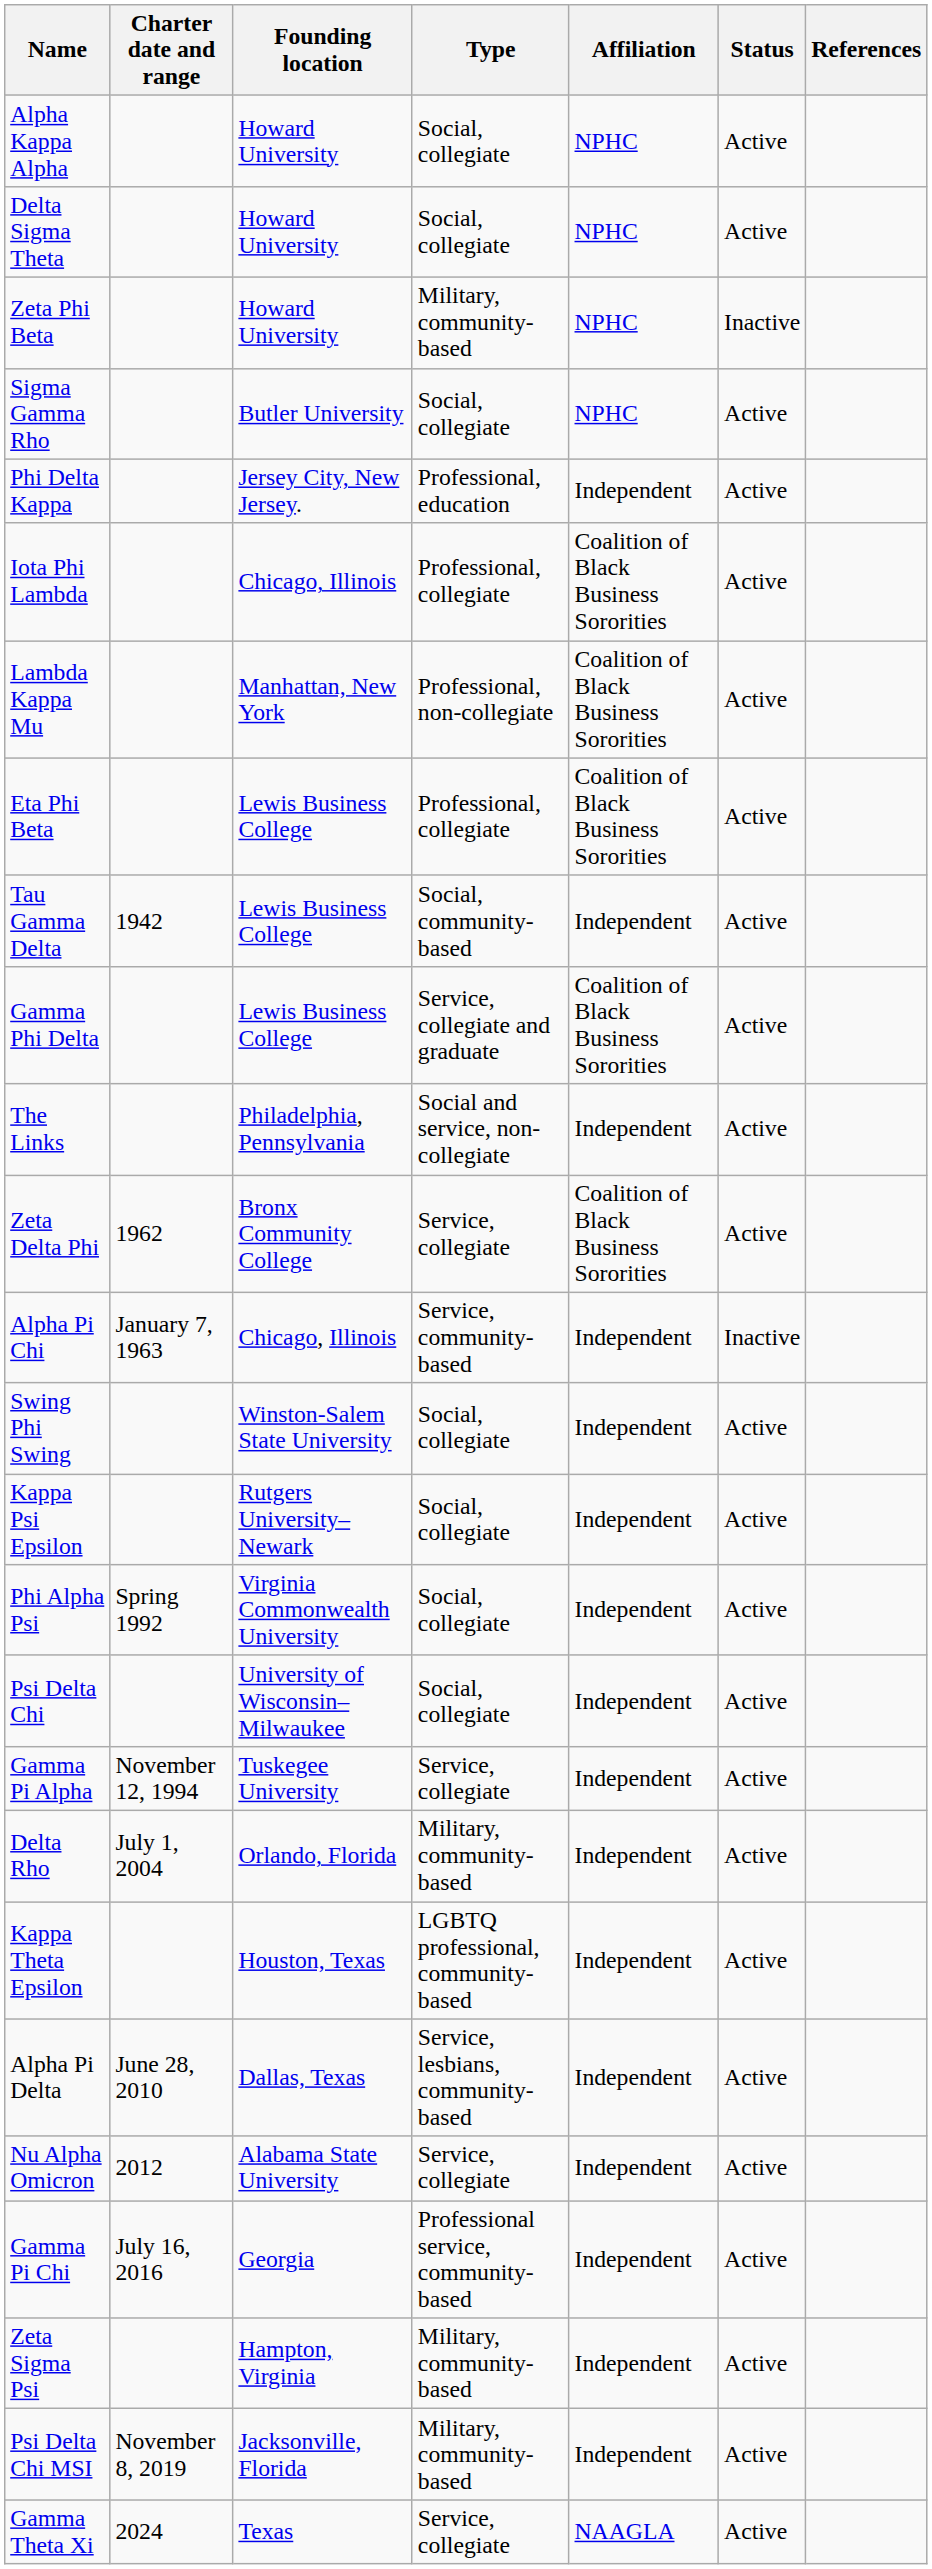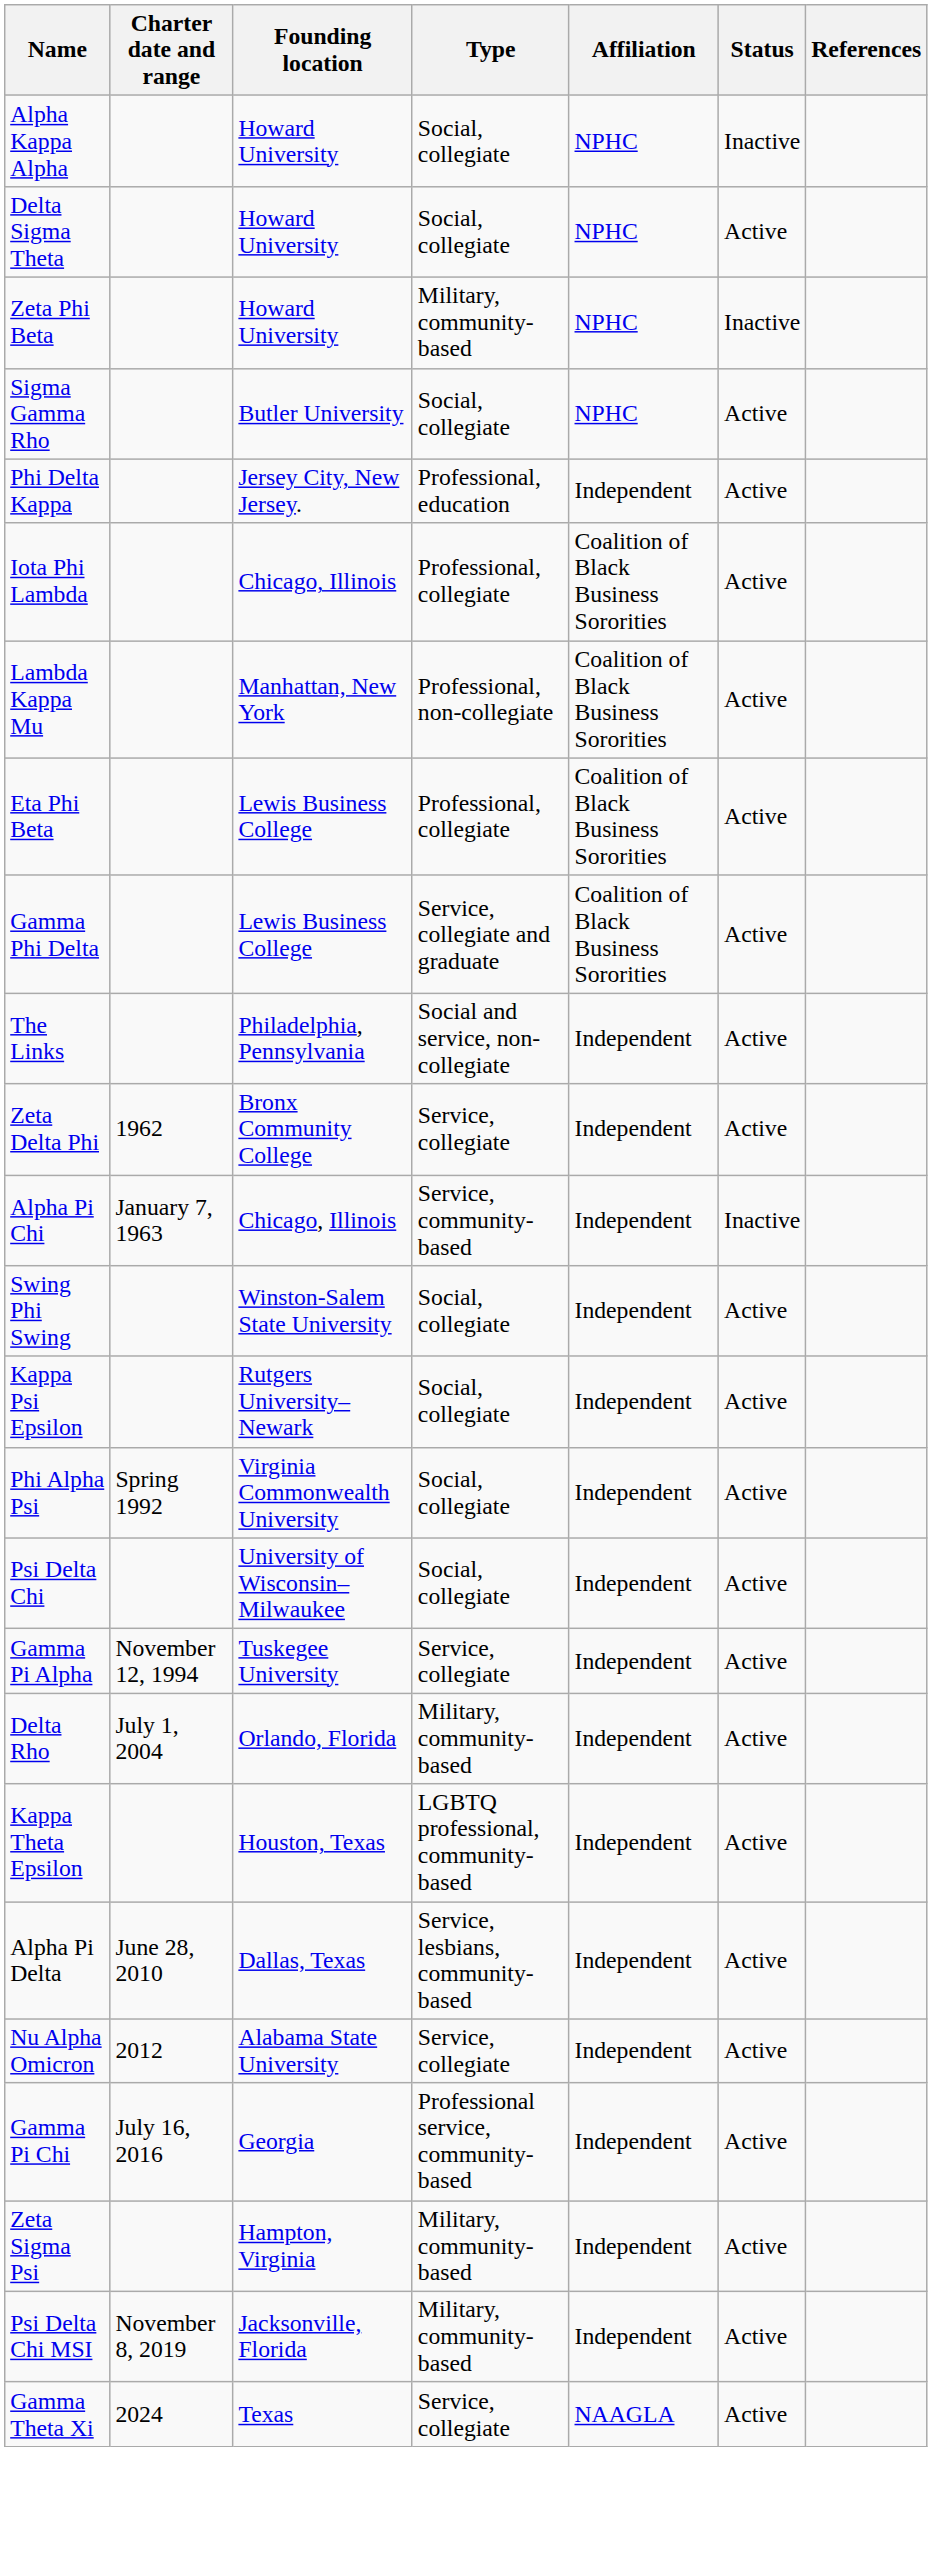 <table class="wikitable sortable" style="width:100%;">
 <tr>
 <th>Name</th>
 <th>Charter date and range</th>
 <th>Founding location</th>
 <th>Type</th>
 <th>Affiliation</th>
 <th>Status</th>
 <th>References</th>
 </tr>
 <tr>
 <td><a href='#'>Alpha Kappa Alpha</a></td>
 <td></td>
 <td><a href='#'>Howard University</a></td>
 <td>Social, collegiate</td>
 <td><a href='#'>NPHC</a></td>
-<td>Active</td>
+<td>Inactive</td>
 <td></td>
 </tr>
 <tr>
 <td><a href='#'>Delta Sigma Theta</a></td>
 <td></td>
 <td><a href='#'>Howard University</a></td>
 <td>Social, collegiate</td>
 <td><a href='#'>NPHC</a></td>
 <td>Active</td>
 <td></td>
 </tr>
 <tr>
 <td><a href='#'>Zeta Phi Beta</a></td>
 <td></td>
 <td><a href='#'>Howard University</a></td>
 <td>Military, community-based</td>
 <td><a href='#'>NPHC</a></td>
 <td>Inactive</td>
 <td></td>
 </tr>
 <tr>
 <td><a href='#'>Sigma Gamma Rho</a></td>
 <td></td>
 <td><a href='#'>Butler University</a></td>
 <td>Social, collegiate</td>
 <td><a href='#'>NPHC</a></td>
 <td>Active</td>
 <td></td>
 </tr>
 <tr>
 <td><a href='#'>Phi Delta Kappa</a></td>
 <td></td>
 <td><a href='#'>Jersey City, New Jersey</a>.</td>
 <td>Professional, education</td>
 <td>Independent</td>
 <td>Active</td>
 <td></td>
 </tr>
 <tr>
 <td><a href='#'>Iota Phi Lambda</a></td>
 <td></td>
 <td><a href='#'>Chicago, Illinois</a></td>
 <td>Professional, collegiate</td>
 <td>Coalition of Black Business Sororities</td>
 <td>Active</td>
 <td></td>
 </tr>
 <tr>
 <td><a href='#'>Lambda Kappa Mu</a></td>
 <td></td>
 <td><a href='#'>Manhattan, New York</a></td>
 <td>Professional, non-collegiate</td>
 <td>Coalition of Black Business Sororities</td>
 <td>Active</td>
 <td></td>
 </tr>
 <tr>
 <td><a href='#'>Eta Phi Beta</a></td>
 <td></td>
 <td><a href='#'>Lewis Business College</a></td>
 <td>Professional, collegiate</td>
 <td>Coalition of Black Business Sororities</td>
 <td>Active</td>
 <td></td>
 </tr>
 <tr>
-<td><a href='#'>Tau Gamma Delta</a></td>
-<td>1942</td>
-<td><a href='#'>Lewis Business College</a></td>
-<td>Social, community-based</td>
-<td>Independent</td>
-<td>Active</td>
-<td></td>
-</tr>
-<tr>
 <td><a href='#'>Gamma Phi Delta</a></td>
 <td></td>
 <td><a href='#'>Lewis Business College</a></td>
 <td>Service, collegiate and graduate</td>
 <td>Coalition of Black Business Sororities</td>
 <td>Active</td>
 <td></td>
 </tr>
 <tr>
 <td><a href='#'>The Links</a></td>
 <td></td>
 <td><a href='#'>Philadelphia</a>, <a href='#'>Pennsylvania</a></td>
 <td>Social and service, non-collegiate</td>
 <td>Independent</td>
 <td>Active</td>
 <td></td>
 </tr>
 <tr>
 <td><a href='#'>Zeta Delta Phi</a></td>
 <td>1962</td>
 <td><a href='#'>Bronx Community College</a></td>
 <td>Service, collegiate</td>
-<td>Coalition of Black Business Sororities</td>
+<td>Independent</td>
 <td>Active</td>
 <td></td>
 </tr>
 <tr>
 <td><a href='#'>Alpha Pi Chi</a></td>
 <td>January 7, 1963</td>
 <td><a href='#'>Chicago</a>, <a href='#'>Illinois</a></td>
 <td>Service, community-based</td>
 <td>Independent</td>
 <td>Inactive</td>
 <td></td>
 </tr>
 <tr>
 <td><a href='#'>Swing Phi Swing</a></td>
 <td></td>
 <td><a href='#'>Winston-Salem State University</a></td>
 <td>Social, collegiate</td>
 <td>Independent</td>
 <td>Active</td>
 <td></td>
 </tr>
 <tr>
 <td><a href='#'>Kappa Psi Epsilon</a></td>
 <td></td>
 <td><a href='#'>Rutgers University–Newark</a></td>
 <td>Social, collegiate</td>
 <td>Independent</td>
 <td>Active</td>
 <td></td>
 </tr>
 <tr>
 <td><a href='#'>Phi Alpha Psi</a></td>
 <td>Spring 1992</td>
 <td><a href='#'>Virginia Commonwealth University</a></td>
 <td>Social, collegiate</td>
 <td>Independent</td>
 <td>Active</td>
 <td></td>
 </tr>
 <tr>
 <td><a href='#'>Psi Delta Chi</a></td>
 <td></td>
 <td><a href='#'>University of Wisconsin–Milwaukee</a></td>
 <td>Social, collegiate</td>
 <td>Independent</td>
 <td>Active</td>
 <td></td>
 </tr>
 <tr>
 <td><a href='#'>Gamma Pi Alpha</a></td>
 <td>November 12, 1994</td>
 <td><a href='#'>Tuskegee University</a></td>
 <td>Service, collegiate</td>
 <td>Independent</td>
 <td>Active</td>
 <td></td>
 </tr>
 <tr>
 <td><a href='#'>Delta Rho</a></td>
 <td>July 1, 2004</td>
 <td><a href='#'>Orlando, Florida</a></td>
 <td>Military, community-based</td>
 <td>Independent</td>
 <td>Active</td>
 <td></td>
 </tr>
 <tr>
 <td><a href='#'>Kappa Theta Epsilon</a></td>
 <td></td>
 <td><a href='#'>Houston, Texas</a></td>
 <td>LGBTQ professional, community-based</td>
 <td>Independent</td>
 <td>Active</td>
 <td></td>
 </tr>
 <tr>
 <td>Alpha Pi Delta</td>
 <td>June 28, 2010</td>
 <td><a href='#'>Dallas, Texas</a></td>
 <td>Service, lesbians, community-based</td>
 <td>Independent</td>
 <td>Active</td>
 <td></td>
 </tr>
 <tr>
 <td><a href='#'>Nu Alpha Omicron</a></td>
 <td>2012</td>
 <td><a href='#'>Alabama State University</a></td>
 <td>Service, collegiate</td>
 <td>Independent</td>
 <td>Active</td>
 <td></td>
 </tr>
 <tr>
 <td><a href='#'>Gamma Pi Chi</a></td>
 <td>July 16, 2016</td>
 <td><a href='#'>Georgia</a></td>
 <td>Professional service, community-based</td>
 <td>Independent</td>
 <td>Active</td>
 <td></td>
 </tr>
 <tr>
 <td><a href='#'>Zeta Sigma Psi</a></td>
 <td></td>
 <td><a href='#'>Hampton, Virginia</a></td>
 <td>Military, community-based</td>
 <td>Independent</td>
 <td>Active</td>
 <td></td>
 </tr>
 <tr>
 <td><a href='#'>Psi Delta Chi MSI</a></td>
 <td>November 8, 2019</td>
 <td><a href='#'>Jacksonville, Florida</a></td>
 <td>Military, community-based</td>
 <td>Independent</td>
 <td>Active</td>
 <td></td>
 </tr>
 <tr>
 <td><a href='#'>Gamma Theta Xi</a></td>
 <td>2024</td>
 <td><a href='#'>Texas</a></td>
 <td>Service, collegiate</td>
 <td><a href='#'>NAAGLA</a></td>
 <td>Active</td>
 <td></td>
 </tr>
 </table>
